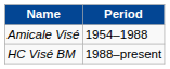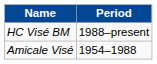 <table class="wikitable" style="text-align: left">
 <tr>
 <th style="color:#FFFFFF; background:#034694">Name</th>
 <th style="color:#FFFFFF; background:#034694">Period</th>
 </tr>
 <tr>
+<td align=left><em>HC Visé BM</em></td>
+<td>1988–present</td>
+</tr>
+<tr>
 <td align=left><em>Amicale Visé</em></td>
 <td>1954–1988</td>
 </tr>
-<tr>
-<td align=left><em>HC Visé BM</em></td>
-<td>1988–present</td>
-</tr>
 </table>
